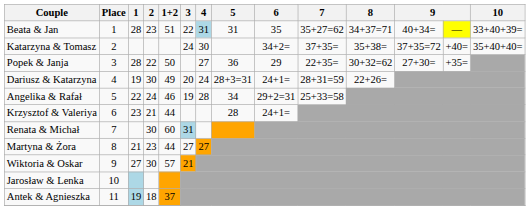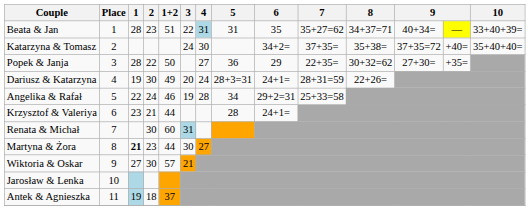 <table class="wikitable sortable" style="text-align:center;">
 <tr>
 <th>Couple</th>
 <th>Place</th>
 <th>1</th>
 <th>2</th>
 <th>1+2</th>
 <th>3</th>
 <th>4</th>
 <th>5</th>
 <th>6</th>
 <th>7</th>
 <th>8</th>
 <th colspan="2">9</th>
 <th>10</th>
 </tr>
 <tr>
 <td style="text-align:left;">Beata & Jan</td>
 <td>1</td>
 <td>28</td>
 <td>23</td>
 <td>51</td>
 <td>22</td>
 <td style="background:lightblue;">31</td>
 <td> 31</td>
 <td>35</td>
 <td> 35+27=62</td>
 <td> 34+37=71</td>
 <td>40+34=</td>
 <td style="background:yellow;">—</td>
 <td>33+40+39=</td>
 </tr>
 <tr>
 <td style="text-align:left;">Katarzyna & Tomasz</td>
 <td>2</td>
 <td></td>
 <td></td>
 <td></td>
 <td>24</td>
 <td>30</td>
 <td></td>
 <td> 34+2=</td>
 <td> 37+35=</td>
 <td>35+38=</td>
 <td> 37+35=72</td>
 <td>+40=</td>
 <td>35+40+40=</td>
 </tr>
 <tr>
 <td style="text-align:left;">Popek & Janja</td>
 <td>3</td>
 <td>28</td>
 <td>22</td>
 <td>50</td>
 <td></td>
 <td>27</td>
 <td>36</td>
 <td>29</td>
 <td>22+35=</td>
 <td> 30+32=62</td>
 <td> 27+30=</td>
 <td>+35=</td>
 <td style="background:darkgrey;" colspan="3"></td>
 </tr>
 <tr>
 <td style="text-align:left;">Dariusz & Katarzyna</td>
 <td>4</td>
 <td>19</td>
 <td>30</td>
 <td>49</td>
 <td>20</td>
 <td>24</td>
 <td>28+3=31</td>
 <td>24+1=</td>
 <td> 28+31=59</td>
 <td>22+26=</td>
 <td style="background:darkgrey;" colspan="4"></td>
 </tr>
 <tr>
 <td style="text-align:left;">Angelika & Rafał</td>
 <td>5</td>
 <td>22</td>
 <td>24</td>
 <td>46</td>
 <td>19</td>
 <td>28</td>
 <td>34</td>
 <td> 29+2=31</td>
 <td>25+33=58</td>
 <td style="background:darkgrey;" colspan="5"></td>
 </tr>
 <tr>
 <td style="text-align:left;">Krzysztof & Valeriya</td>
 <td>6</td>
 <td>23</td>
 <td>21</td>
 <td>44</td>
 <td></td>
 <td></td>
 <td>28</td>
 <td>24+1=</td>
 <td style="background:darkgrey;" colspan="5"></td>
 </tr>
 <tr>
 <td style="text-align:left;">Renata & Michał</td>
 <td>7</td>
 <td></td>
 <td>30</td>
 <td>60</td>
 <td style="background:lightblue;">31</td>
 <td></td>
 <td style="background:orange;"></td>
 <td style="background:darkgrey;" colspan="6"></td>
 </tr>
 <tr>
 <td style="text-align:left;">Martyna & Żora</td>
 <td>8</td>
-<td>21</td>
+<td><strong>21</strong></td>
 <td>23</td>
 <td>44</td>
-<td>27</td>
+<td>30</td>
 <td style="background:orange;">27</td>
 <td style="background:darkgrey;" colspan="7"></td>
 </tr>
 <tr>
 <td style="text-align:left;">Wiktoria & Oskar</td>
 <td>9</td>
 <td>27</td>
 <td>30</td>
 <td>57</td>
 <td style="background:orange;">21</td>
 <td style="background:darkgrey;" colspan="8"></td>
 </tr>
 <tr>
 <td style="text-align:left;">Jarosław & Lenka</td>
 <td>10</td>
 <td style="background:lightblue;"></td>
 <td></td>
 <td style="background:orange;"></td>
 <td style="background:darkgrey;" colspan="9"></td>
 </tr>
 <tr>
 <td style="text-align:left;">Antek & Agnieszka</td>
 <td>11</td>
 <td style="background:lightblue;">19</td>
 <td>18</td>
 <td style="background:orange;">37</td>
 <td style="background:darkgrey;" colspan="9"></td>
 </tr>
 <tr>
 </tr>
 </table>
